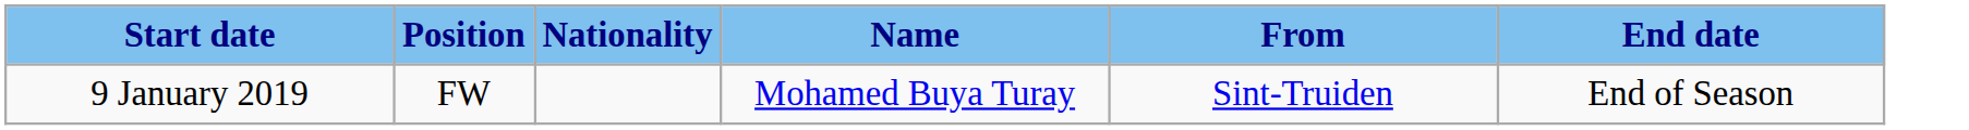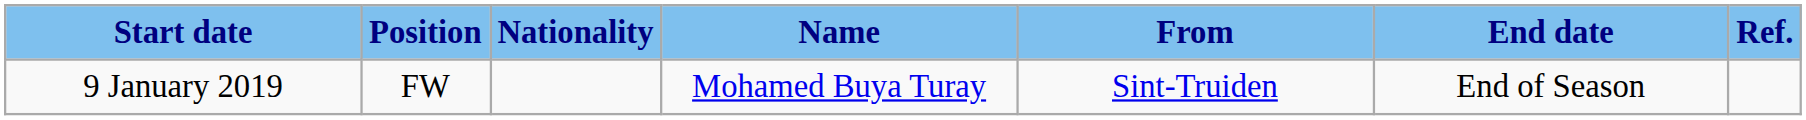 <table class="wikitable"  style="text-align:center; font-size:90%; ">
 <tr>
 <th style="background:#7EC0EE; color:#000080; width:150px;">Start date</th>
 <th style="background:#7EC0EE; color:#000080; width:50px;">Position</th>
 <th style="background:#7EC0EE; color:#000080; width:50px;">Nationality</th>
 <th style="background:#7EC0EE; color:#000080; width:150px;">Name</th>
 <th style="background:#7EC0EE; color:#000080; width:150px;">From</th>
 <th style="background:#7EC0EE; color:#000080; width:150px;">End date</th>
+<th style="background:#7EC0EE; color:#000080; width:20px;">Ref.</th>
 </tr>
 <tr>
 <td>9 January 2019</td>
 <td>FW</td>
 <td></td>
 <td><a href='#'>Mohamed Buya Turay</a></td>
 <td><a href='#'>Sint-Truiden</a></td>
 <td>End of Season</td>
+<td></td>
 </tr>
 </table>
